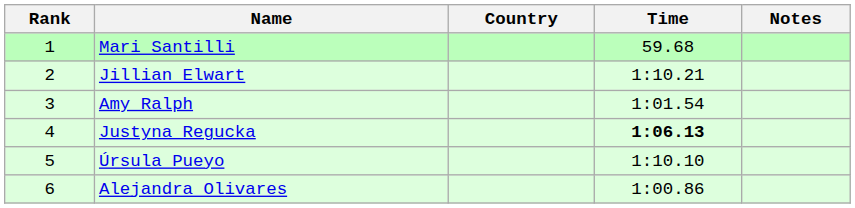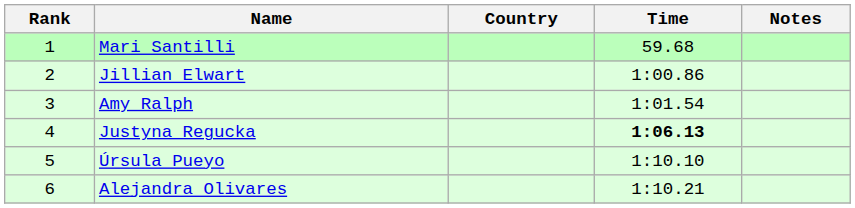 <table class="wikitable" style="text-align:center;width: 50%">
 <tr>
 <th>Rank</th>
 <th>Name</th>
 <th>Country</th>
 <th>Time</th>
 <th>Notes</th>
 </tr>
 <tr bgcolor=bbffbb>
 <td>1</td>
 <td align="left"><a href='#'>Mari Santilli</a></td>
 <td align="left"></td>
 <td>59.68</td>
 <td></td>
 </tr>
 <tr bgcolor=ddffdd>
 <td>2</td>
 <td align="left"><a href='#'>Jillian Elwart</a></td>
 <td align="left"></td>
-<td>1:10.21</td>
+<td>1:00.86</td>
 <td></td>
 </tr>
 <tr bgcolor=ddffdd>
 <td>3</td>
 <td align="left"><a href='#'>Amy Ralph</a></td>
 <td align="left"></td>
 <td>1:01.54</td>
 <td></td>
 </tr>
 <tr bgcolor=ddffdd>
 <td>4</td>
 <td align="left"><a href='#'>Justyna Regucka</a></td>
 <td align="left"></td>
 <td><strong>1:06.13</strong></td>
 <td></td>
 </tr>
 <tr bgcolor=ddffdd>
 <td>5</td>
 <td align="left"><a href='#'>Úrsula Pueyo</a></td>
 <td align="left"></td>
 <td>1:10.10</td>
 <td></td>
 </tr>
 <tr bgcolor=ddffdd>
 <td>6</td>
 <td align="left"><a href='#'>Alejandra Olivares</a></td>
 <td align="left"></td>
-<td>1:00.86</td>
+<td>1:10.21</td>
 <td></td>
 </tr>
 </table>
